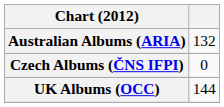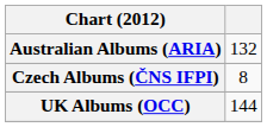 <table class="wikitable sortable plainrowheaders" style="text-align:center;">
 <tr>
 <th scope="col">Chart (2012)</th>
 <th scope="col"></th>
 </tr>
 <tr>
 <th scope="row">Australian Albums (<a href='#'>ARIA</a>)</th>
 <td>132</td>
 </tr>
 <tr>
 </tr>
 <tr>
 </tr>
 <tr>
 <th scope="row">Czech Albums (<a href='#'>ČNS IFPI</a>)</th>
-<td>0</td>
+<td>8</td>
 </tr>
 <tr>
 </tr>
 <tr>
 </tr>
 <tr>
 </tr>
 <tr>
 </tr>
 <tr>
 </tr>
 <tr>
 </tr>
 <tr>
 </tr>
 <tr>
 </tr>
 <tr>
 </tr>
 <tr>
 <th scope="row">UK Albums (<a href='#'>OCC</a>)</th>
 <td>144</td>
 </tr>
 <tr>
 </tr>
 </table>
